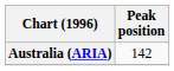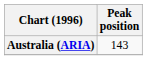 <table class="wikitable sortable plainrowheaders" style="text-align:center">
 <tr>
 <th>Chart (1996)</th>
 <th>Peak<br>position</th>
 </tr>
 <tr>
 <th scope="row">Australia (<a href='#'>ARIA</a>)</th>
-<td>142</td>
+<td>143</td>
 </tr>
 <tr>
 </tr>
 <tr>
 </tr>
 <tr>
 </tr>
 <tr>
 </tr>
 <tr>
 </tr>
 </table>
